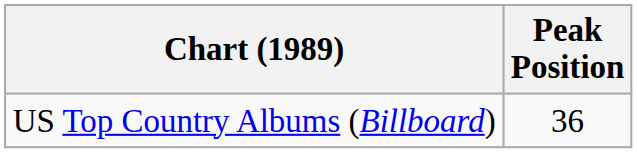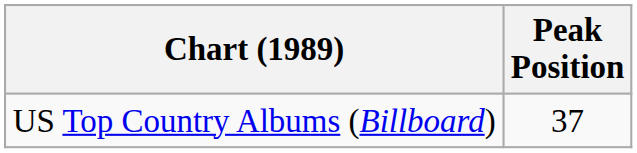 <table class="wikitable">
 <tr>
 <th align="left">Chart (1989)</th>
 <th align="left">Peak<br>Position</th>
 </tr>
 <tr>
 <td align="left">US <a href='#'>Top Country Albums</a> (<em><a href='#'>Billboard</a></em>)</td>
-<td align="center">36</td>
+<td align="center">37</td>
 </tr>
 </table>
